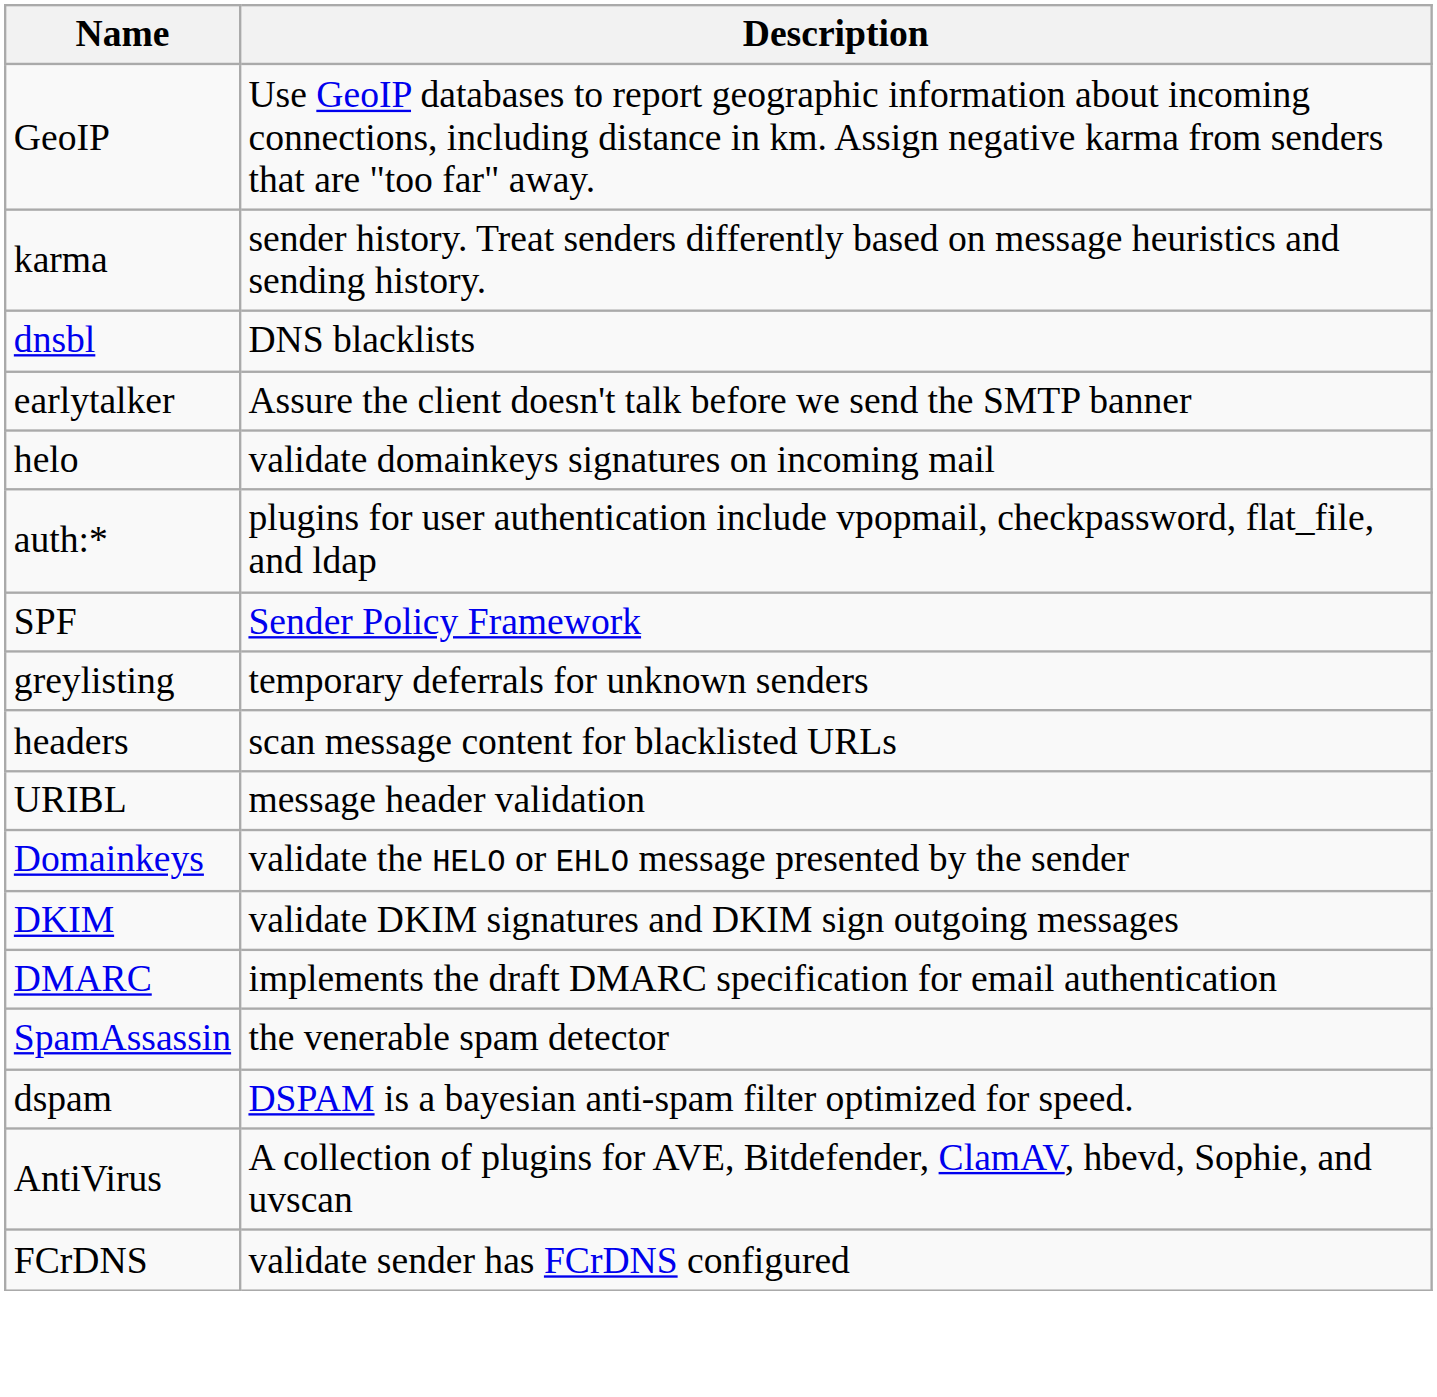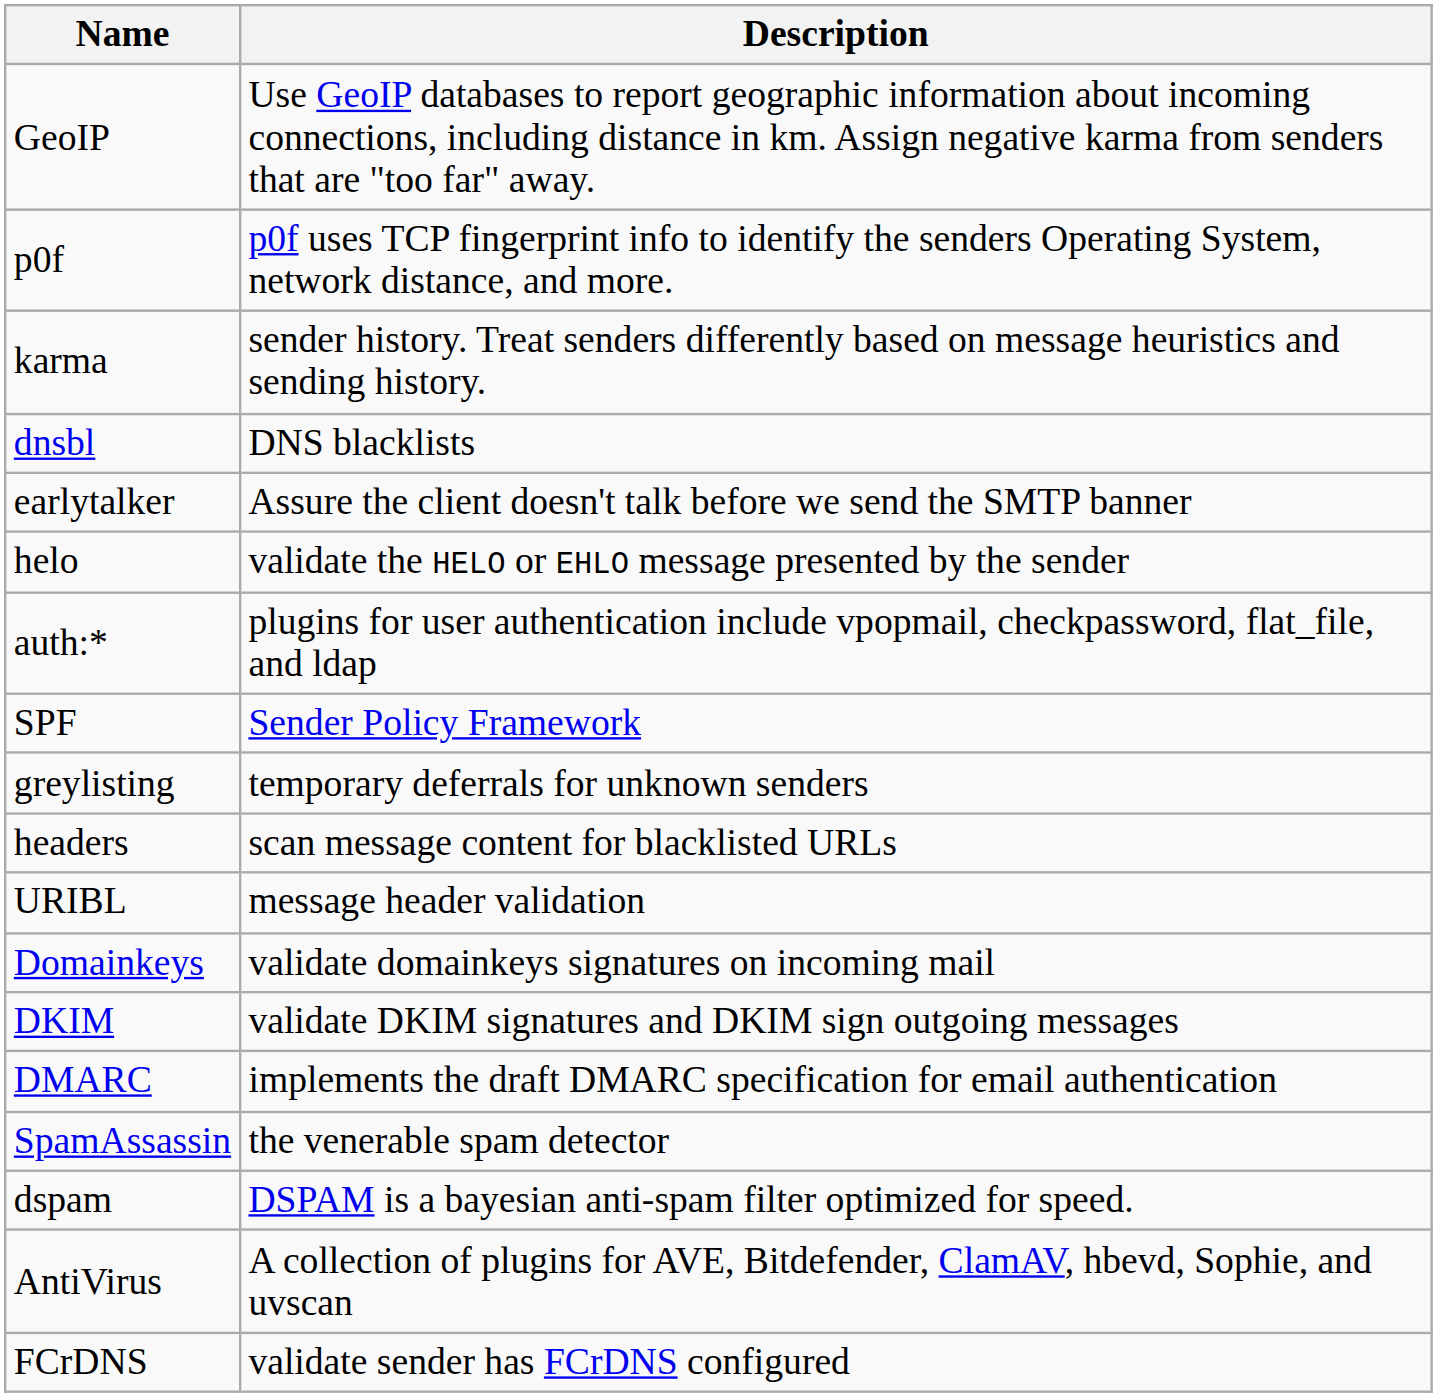 <table class="wikitable">
 <tr>
 <th>Name</th>
 <th>Description</th>
 </tr>
 <tr>
 <td>GeoIP</td>
 <td>Use <a href='#'>GeoIP</a> databases to report geographic information about incoming connections, including distance in km. Assign negative karma from senders that are "too far" away.</td>
+</tr>
+<tr>
+<td>p0f</td>
+<td><a href='#'>p0f</a> uses TCP fingerprint info to identify the senders Operating System, network distance, and more.</td>
 </tr>
 <tr>
 <td>karma</td>
 <td>sender history. Treat senders differently based on message heuristics and sending history.</td>
 </tr>
 <tr>
 <td><a href='#'>dnsbl</a></td>
 <td>DNS blacklists</td>
 </tr>
 <tr>
 <td>earlytalker</td>
 <td>Assure the client doesn't talk before we send the SMTP banner</td>
 </tr>
 <tr>
 <td>helo</td>
-<td>validate domainkeys signatures on incoming mail</td>
+<td>validate the <code>HELO</code> or <code>EHLO</code> message presented by the sender</td>
 </tr>
 <tr>
 <td>auth:*</td>
 <td>plugins for user authentication include vpopmail, checkpassword, flat_file, and ldap</td>
 </tr>
 <tr>
 <td>SPF</td>
 <td><a href='#'>Sender Policy Framework</a></td>
 </tr>
 <tr>
 <td>greylisting</td>
 <td>temporary deferrals for unknown senders</td>
 </tr>
 <tr>
 <td>headers</td>
 <td>scan message content for blacklisted URLs</td>
 </tr>
 <tr>
 <td>URIBL</td>
 <td>message header validation</td>
 </tr>
 <tr>
 <td><a href='#'>Domainkeys</a></td>
-<td>validate the <code>HELO</code> or <code>EHLO</code> message presented by the sender</td>
+<td>validate domainkeys signatures on incoming mail</td>
 </tr>
 <tr>
 <td><a href='#'>DKIM</a></td>
 <td>validate DKIM signatures and DKIM sign outgoing messages</td>
 </tr>
 <tr>
 <td><a href='#'>DMARC</a></td>
 <td>implements the draft DMARC specification for email authentication</td>
 </tr>
 <tr>
 <td><a href='#'>SpamAssassin</a></td>
 <td>the venerable spam detector</td>
 </tr>
 <tr>
 <td>dspam</td>
 <td><a href='#'>DSPAM</a> is a bayesian anti-spam filter optimized for speed.</td>
 </tr>
 <tr>
 <td>AntiVirus</td>
 <td>A collection of plugins for AVE, Bitdefender, <a href='#'>ClamAV</a>, hbevd, Sophie, and uvscan</td>
 </tr>
 <tr>
 <td>FCrDNS</td>
 <td>validate sender has <a href='#'>FCrDNS</a> configured</td>
 </tr>
 </table>
